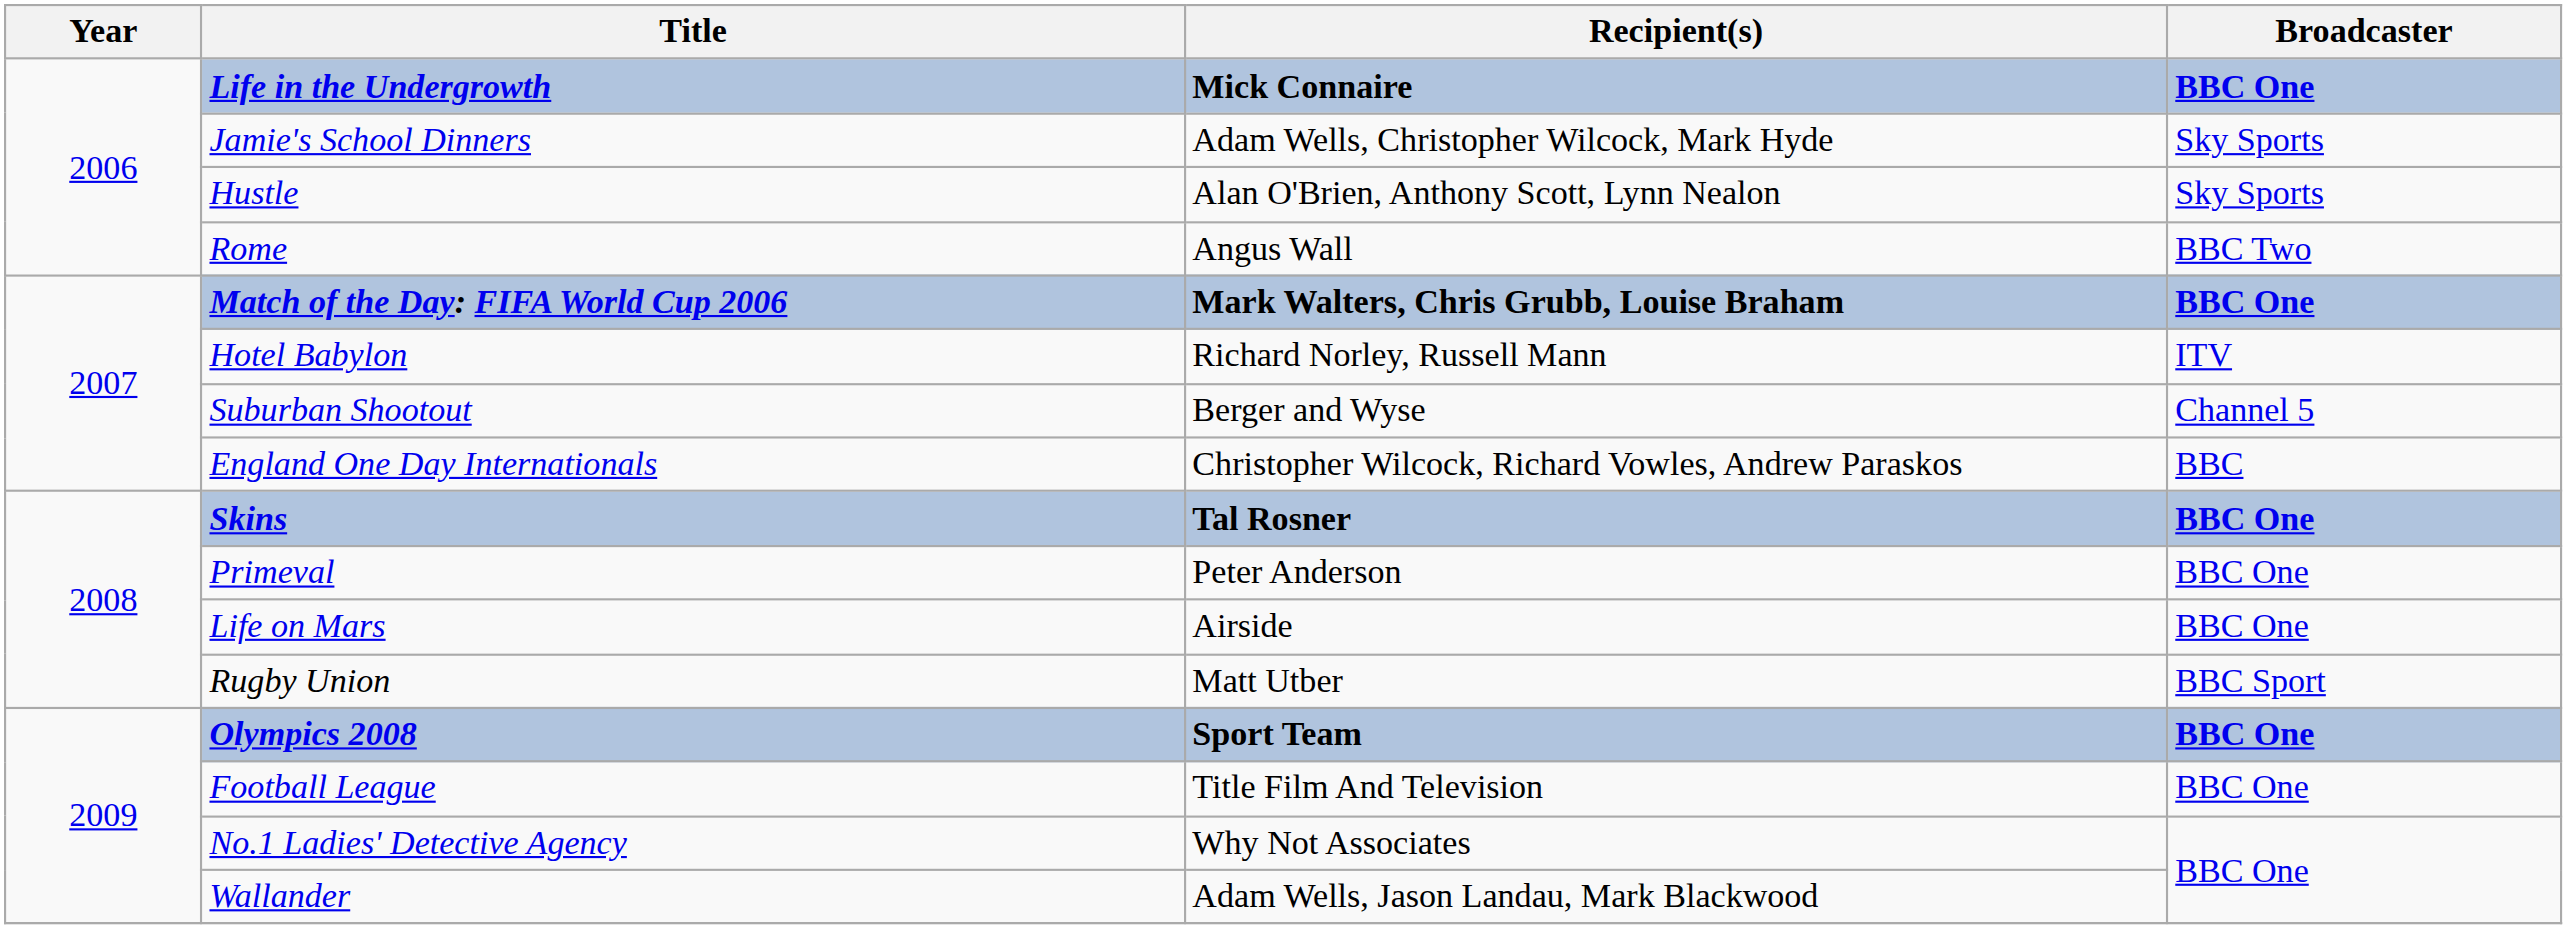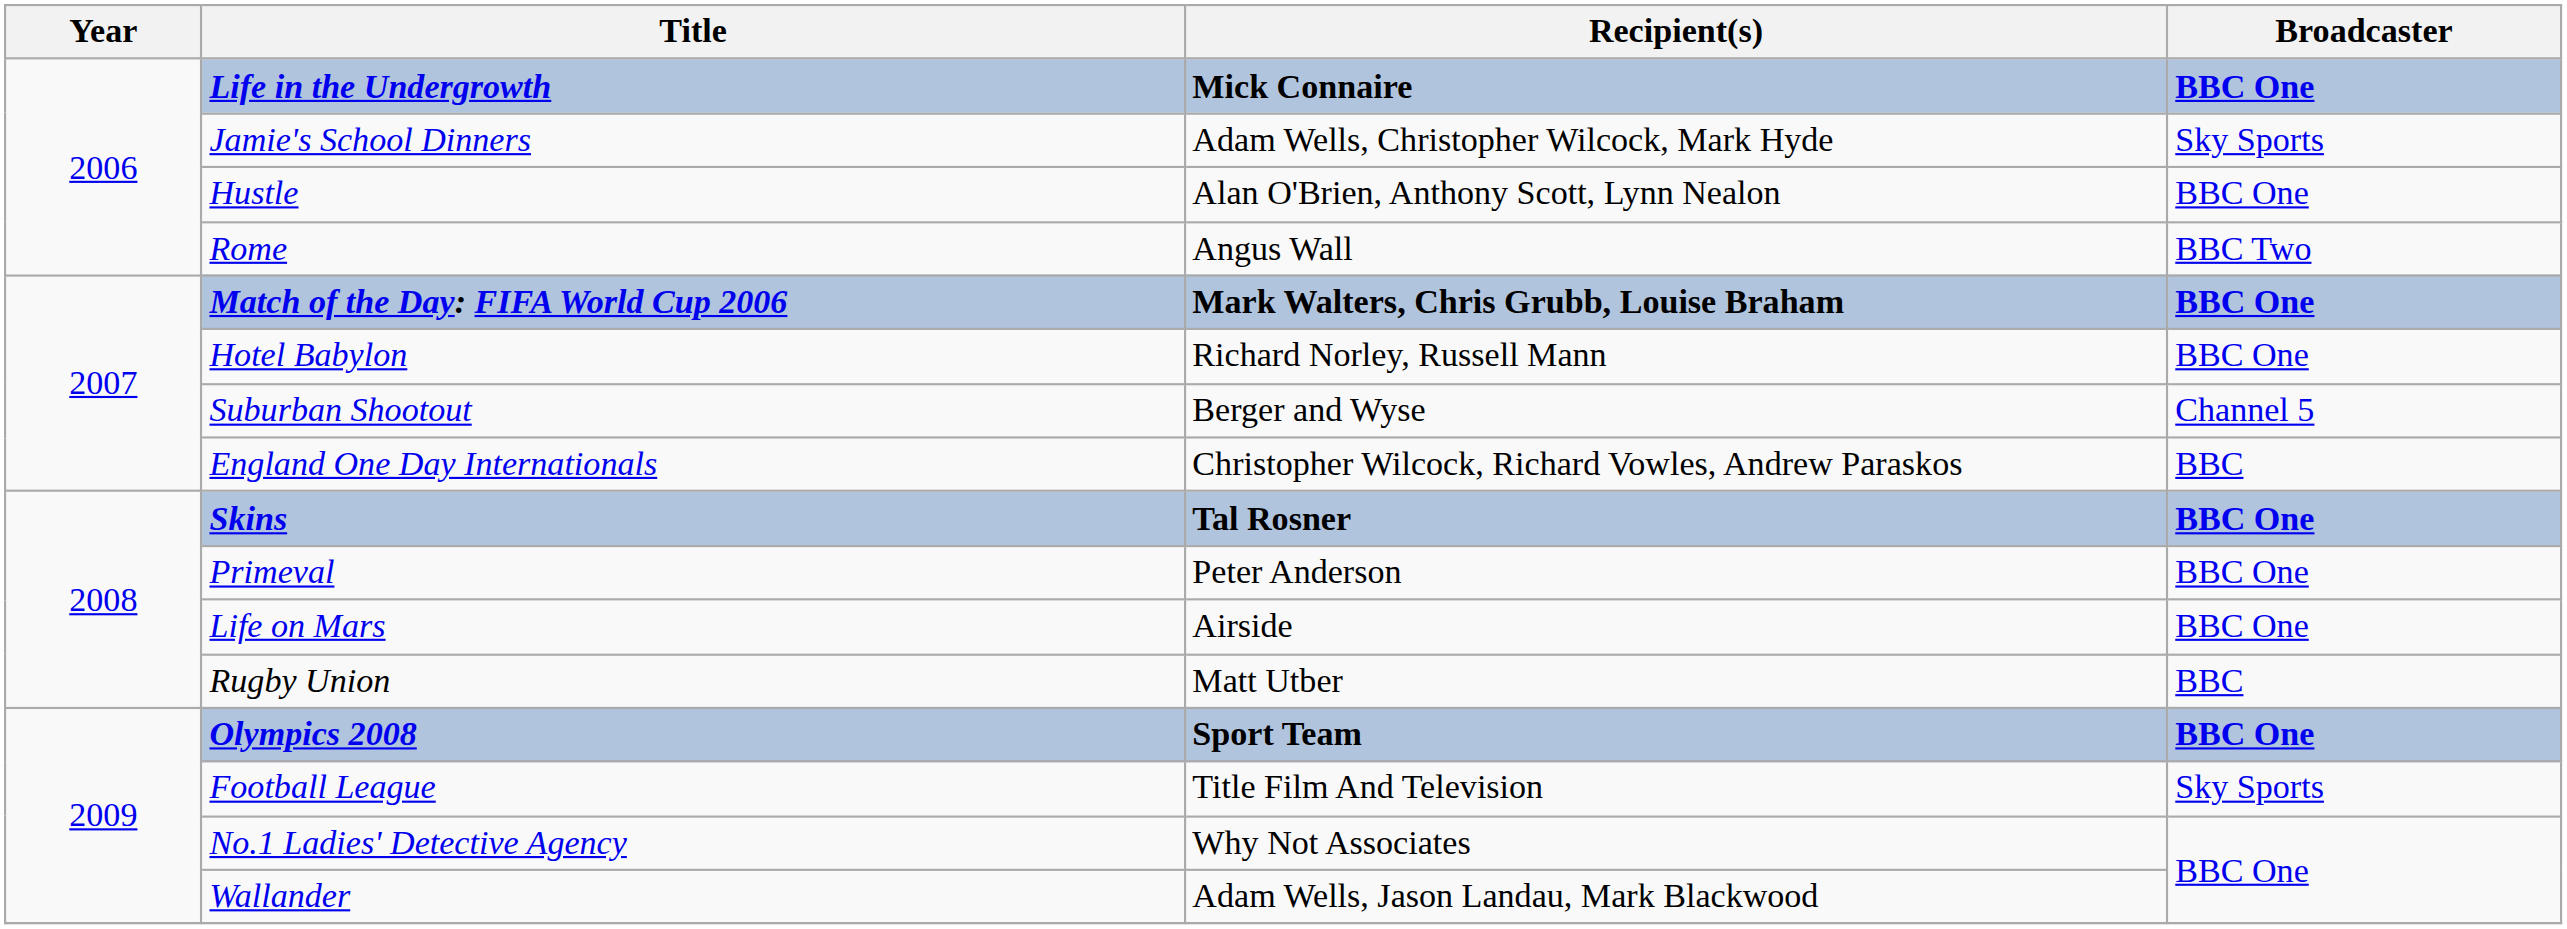 <table class="wikitable" width="95%">
 <tr>
 <th width=5%>Year</th>
 <th width=25%>Title</th>
 <th width=25%><strong>Recipient(s)</strong></th>
 <th width=10%><strong>Broadcaster</strong></th>
 </tr>
 <tr>
 <td rowspan="4" style="text-align:center;"><a href='#'>2006</a></td>
 <td style="background:#B0C4DE;"><strong><em><a href='#'>Life in the Undergrowth</a></em></strong></td>
 <td style="background:#B0C4DE;"><strong>Mick Connaire</strong></td>
 <td style="background:#B0C4DE;"><strong><a href='#'>BBC One</a></strong></td>
 </tr>
 <tr>
 <td><em><a href='#'>Jamie's School Dinners</a></em></td>
 <td>Adam Wells, Christopher Wilcock, Mark Hyde</td>
 <td><a href='#'>Sky Sports</a></td>
 </tr>
 <tr>
 <td><em><a href='#'>Hustle</a></em></td>
 <td>Alan O'Brien, Anthony Scott, Lynn Nealon</td>
-<td><a href='#'>Sky Sports</a></td>
+<td><a href='#'>BBC One</a></td>
 </tr>
 <tr>
 <td><em><a href='#'>Rome</a></em></td>
 <td>Angus Wall</td>
 <td><a href='#'>BBC Two</a></td>
 </tr>
 <tr>
 <td rowspan="4" style="text-align:center;"><a href='#'>2007</a></td>
 <td style="background:#B0C4DE;"><strong><em><a href='#'>Match of the Day</a>: <a href='#'>FIFA World Cup 2006</a></em></strong></td>
 <td style="background:#B0C4DE;"><strong>Mark Walters, Chris Grubb, Louise Braham</strong></td>
 <td style="background:#B0C4DE;"><strong><a href='#'>BBC One</a></strong></td>
 </tr>
 <tr>
 <td><em><a href='#'>Hotel Babylon</a></em></td>
 <td>Richard Norley, Russell Mann</td>
-<td><a href='#'>ITV</a></td>
+<td><a href='#'>BBC One</a></td>
 </tr>
 <tr>
 <td><em><a href='#'>Suburban Shootout</a></em></td>
 <td>Berger and Wyse</td>
 <td><a href='#'>Channel 5</a></td>
 </tr>
 <tr>
 <td><em><a href='#'>England One Day Internationals</a></em></td>
 <td>Christopher Wilcock, Richard Vowles, Andrew Paraskos</td>
 <td><a href='#'>BBC</a></td>
 </tr>
 <tr>
 <td rowspan="4" style="text-align:center;"><a href='#'>2008</a></td>
 <td style="background:#B0C4DE;"><strong><em><a href='#'>Skins</a></em></strong></td>
 <td style="background:#B0C4DE;"><strong>Tal Rosner</strong></td>
 <td style="background:#B0C4DE;"><strong><a href='#'>BBC One</a></strong></td>
 </tr>
 <tr>
 <td><em><a href='#'>Primeval</a></em></td>
 <td>Peter Anderson</td>
 <td><a href='#'>BBC One</a></td>
 </tr>
 <tr>
 <td><em><a href='#'>Life on Mars</a></em></td>
 <td>Airside</td>
 <td><a href='#'>BBC One</a></td>
 </tr>
 <tr>
 <td><em>Rugby Union</em></td>
 <td>Matt Utber</td>
-<td><a href='#'>BBC Sport</a></td>
+<td><a href='#'>BBC</a></td>
 </tr>
 <tr>
 <td rowspan="4" style="text-align:center;"><a href='#'>2009</a></td>
 <td style="background:#B0C4DE;"><strong><em><a href='#'>Olympics 2008</a></em></strong></td>
 <td style="background:#B0C4DE;"><strong>Sport Team</strong></td>
 <td style="background:#B0C4DE;"><strong><a href='#'>BBC One</a></strong></td>
 </tr>
 <tr>
 <td><em><a href='#'>Football League</a></em></td>
 <td>Title Film And Television</td>
-<td><a href='#'>BBC One</a></td>
+<td><a href='#'>Sky Sports</a></td>
 </tr>
 <tr>
 <td><em><a href='#'>No.1 Ladies' Detective Agency</a></em></td>
 <td>Why Not Associates</td>
 <td rowspan="2"><a href='#'>BBC One</a></td>
 </tr>
 <tr>
 <td><em><a href='#'>Wallander</a></em></td>
 <td>Adam Wells, Jason Landau, Mark Blackwood</td>
 </tr>
 <tr>
 </tr>
 </table>
